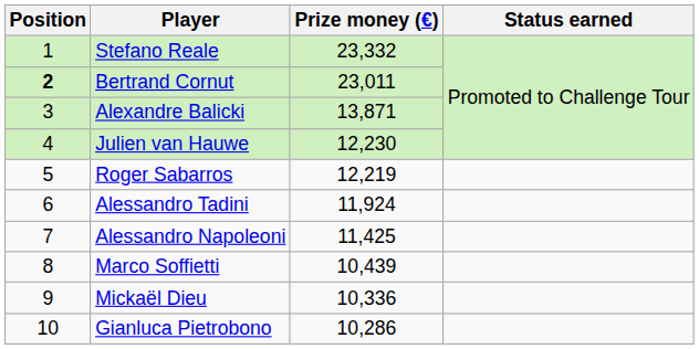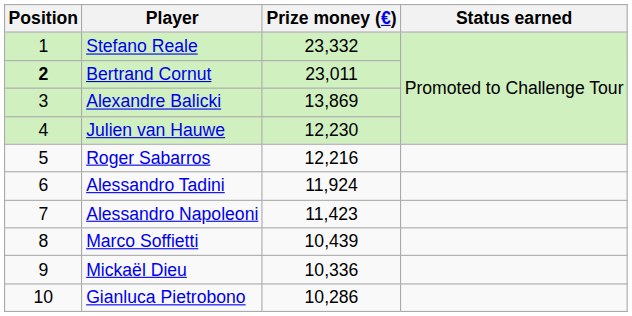 <table class=wikitable>
 <tr>
 <th>Position</th>
 <th>Player</th>
 <th>Prize money (<a href='#'>€</a>)</th>
 <th>Status earned</th>
 </tr>
 <tr style="background:#D0F0C0;">
 <td align=center>1</td>
 <td> <a href='#'>Stefano Reale</a></td>
 <td align=center>23,332</td>
 <td rowspan=4>Promoted to Challenge Tour</td>
 </tr>
 <tr style="background:#D0F0C0;">
 <td align=center><strong>2</strong></td>
 <td> <a href='#'>Bertrand Cornut</a></td>
 <td align=center>23,011</td>
 </tr>
 <tr style="background:#D0F0C0;">
 <td align=center>3</td>
 <td> <a href='#'>Alexandre Balicki</a></td>
-<td align=center>13,871</td>
+<td align=center>13,869</td>
 </tr>
 <tr style="background:#D0F0C0;">
 <td align=center>4</td>
 <td> <a href='#'>Julien van Hauwe</a></td>
 <td align=center>12,230</td>
 </tr>
 <tr>
 <td align=center>5</td>
 <td> <a href='#'>Roger Sabarros</a></td>
-<td align=center>12,219</td>
+<td align=center>12,216</td>
 <td></td>
 </tr>
 <tr>
 <td align=center>6</td>
 <td> <a href='#'>Alessandro Tadini</a></td>
 <td align=center>11,924</td>
 <td></td>
 </tr>
 <tr>
 <td align=center>7</td>
 <td> <a href='#'>Alessandro Napoleoni</a></td>
-<td align=center>11,425</td>
+<td align=center>11,423</td>
 <td></td>
 </tr>
 <tr>
 <td align=center>8</td>
 <td> <a href='#'>Marco Soffietti</a></td>
 <td align=center>10,439</td>
 <td></td>
 </tr>
 <tr>
 <td align=center>9</td>
 <td> <a href='#'>Mickaël Dieu</a></td>
 <td align=center>10,336</td>
 <td></td>
 </tr>
 <tr>
 <td align=center>10</td>
 <td> <a href='#'>Gianluca Pietrobono</a></td>
 <td align=center>10,286</td>
 <td></td>
 </tr>
 </table>
